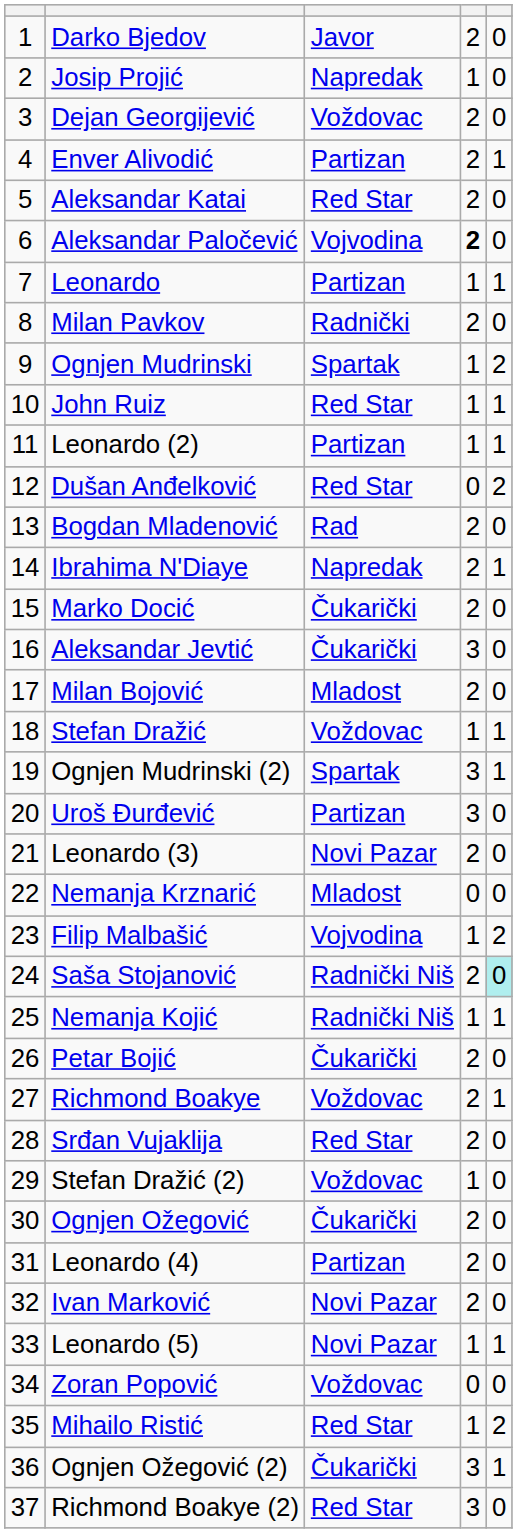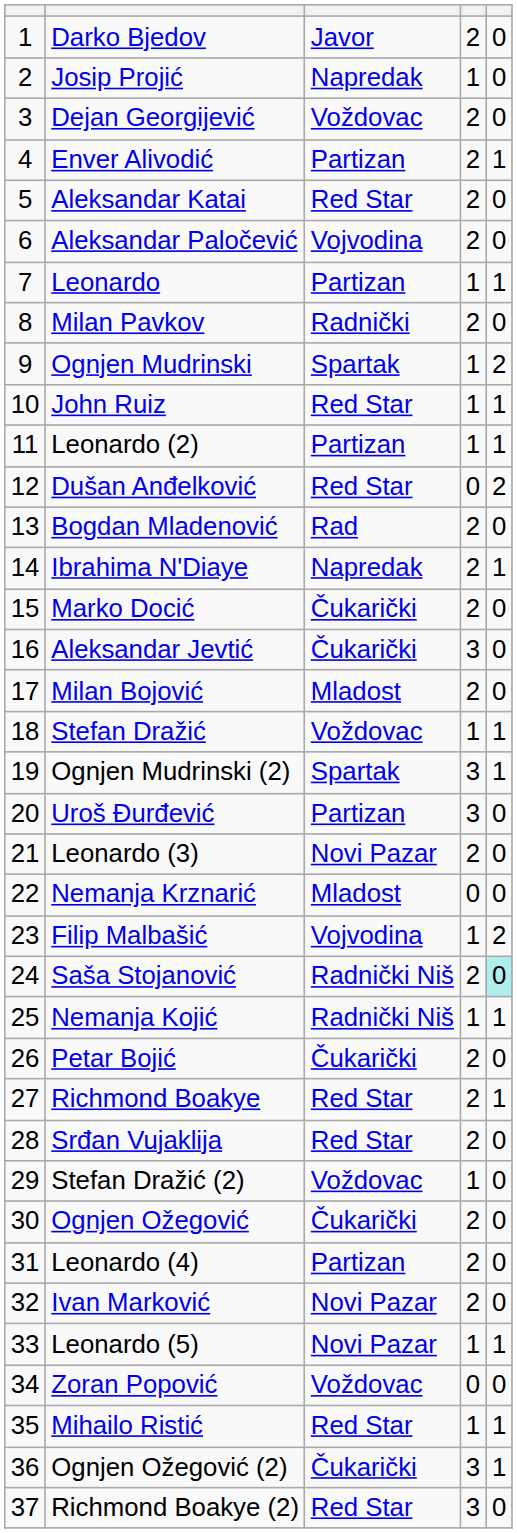 <table class="wikitable">
 <tr>
 <th></th>
 <th></th>
 <th></th>
 <th></th>
 <th></th>
 </tr>
 <tr>
 <td style="text-align:center;">1</td>
 <td> <a href='#'>Darko Bjedov</a></td>
 <td><a href='#'>Javor</a></td>
 <td style="text-align:center;">2</td>
 <td style="text-align:center;">0</td>
 </tr>
 <tr>
 <td style="text-align:center;">2</td>
 <td> <a href='#'>Josip Projić</a></td>
 <td><a href='#'>Napredak</a></td>
 <td style="text-align:center;">1</td>
 <td style="text-align:center;">0</td>
 </tr>
 <tr>
 <td style="text-align:center;">3</td>
 <td> <a href='#'>Dejan Georgijević</a></td>
 <td><a href='#'>Voždovac</a></td>
 <td style="text-align:center;">2</td>
 <td style="text-align:center;">0</td>
 </tr>
 <tr>
 <td style="text-align:center;">4</td>
 <td> <a href='#'>Enver Alivodić</a></td>
 <td><a href='#'>Partizan</a></td>
 <td style="text-align:center;">2</td>
 <td style="text-align:center;">1</td>
 </tr>
 <tr>
 <td style="text-align:center;">5</td>
 <td> <a href='#'>Aleksandar Katai</a></td>
 <td><a href='#'>Red Star</a></td>
 <td style="text-align:center;">2</td>
 <td style="text-align:center;">0</td>
 </tr>
 <tr>
 <td style="text-align:center;">6</td>
 <td> <a href='#'>Aleksandar Paločević</a></td>
 <td><a href='#'>Vojvodina</a></td>
-<td style="text-align:center;"><strong>2</strong></td>
+<td style="text-align:center;">2</td>
 <td style="text-align:center;">0</td>
 </tr>
 <tr>
 <td style="text-align:center;">7</td>
 <td> <a href='#'>Leonardo</a></td>
 <td><a href='#'>Partizan</a></td>
 <td style="text-align:center;">1</td>
 <td style="text-align:center;">1</td>
 </tr>
 <tr>
 <td style="text-align:center;">8</td>
 <td> <a href='#'>Milan Pavkov</a></td>
 <td><a href='#'>Radnički</a></td>
 <td style="text-align:center;">2</td>
 <td style="text-align:center;">0</td>
 </tr>
 <tr>
 <td style="text-align:center;">9</td>
 <td> <a href='#'>Ognjen Mudrinski</a></td>
 <td><a href='#'>Spartak</a></td>
 <td style="text-align:center;">1</td>
 <td style="text-align:center;">2</td>
 </tr>
 <tr>
 <td style="text-align:center;">10</td>
 <td> <a href='#'>John Ruiz</a></td>
 <td><a href='#'>Red Star</a></td>
 <td style="text-align:center;">1</td>
 <td style="text-align:center;">1</td>
 </tr>
 <tr>
 <td style="text-align:center;">11</td>
 <td> Leonardo (2)</td>
 <td><a href='#'>Partizan</a></td>
 <td style="text-align:center;">1</td>
 <td style="text-align:center;">1</td>
 </tr>
 <tr>
 <td style="text-align:center;">12</td>
 <td> <a href='#'>Dušan Anđelković</a></td>
 <td><a href='#'>Red Star</a></td>
 <td style="text-align:center;">0</td>
 <td style="text-align:center;">2</td>
 </tr>
 <tr>
 <td style="text-align:center;">13</td>
 <td> <a href='#'>Bogdan Mladenović</a></td>
 <td><a href='#'>Rad</a></td>
 <td style="text-align:center;">2</td>
 <td style="text-align:center;">0</td>
 </tr>
 <tr>
 <td style="text-align:center;">14</td>
 <td> <a href='#'>Ibrahima N'Diaye</a></td>
 <td><a href='#'>Napredak</a></td>
 <td style="text-align:center;">2</td>
 <td style="text-align:center;">1</td>
 </tr>
 <tr>
 <td style="text-align:center;">15</td>
 <td> <a href='#'>Marko Docić</a></td>
 <td><a href='#'>Čukarički</a></td>
 <td style="text-align:center;">2</td>
 <td style="text-align:center;">0</td>
 </tr>
 <tr>
 <td style="text-align:center;">16</td>
 <td> <a href='#'>Aleksandar Jevtić</a></td>
 <td><a href='#'>Čukarički</a></td>
 <td style="text-align:center;">3</td>
 <td style="text-align:center;">0</td>
 </tr>
 <tr>
 <td style="text-align:center;">17</td>
 <td> <a href='#'>Milan Bojović</a></td>
 <td><a href='#'>Mladost</a></td>
 <td style="text-align:center;">2</td>
 <td style="text-align:center;">0</td>
 </tr>
 <tr>
 <td style="text-align:center;">18</td>
 <td> <a href='#'>Stefan Dražić</a></td>
 <td><a href='#'>Voždovac</a></td>
 <td style="text-align:center;">1</td>
 <td style="text-align:center;">1</td>
 </tr>
 <tr>
 <td style="text-align:center;">19</td>
 <td> Ognjen Mudrinski (2)</td>
 <td><a href='#'>Spartak</a></td>
 <td style="text-align:center;">3</td>
 <td style="text-align:center;">1</td>
 </tr>
 <tr>
 <td style="text-align:center;">20</td>
 <td> <a href='#'>Uroš Đurđević</a></td>
 <td><a href='#'>Partizan</a></td>
 <td style="text-align:center;">3</td>
 <td style="text-align:center;">0</td>
 </tr>
 <tr>
 <td style="text-align:center;">21</td>
 <td> Leonardo (3)</td>
 <td><a href='#'>Novi Pazar</a></td>
 <td style="text-align:center;">2</td>
 <td style="text-align:center;">0</td>
 </tr>
 <tr>
 <td style="text-align:center;">22</td>
 <td> <a href='#'>Nemanja Krznarić</a></td>
 <td><a href='#'>Mladost</a></td>
 <td style="text-align:center;">0</td>
 <td style="text-align:center;">0</td>
 </tr>
 <tr>
 <td style="text-align:center;">23</td>
 <td> <a href='#'>Filip Malbašić</a></td>
 <td><a href='#'>Vojvodina</a></td>
 <td style="text-align:center;">1</td>
 <td style="text-align:center;">2</td>
 </tr>
 <tr>
 <td style="text-align:center;">24</td>
 <td> <a href='#'>Saša Stojanović</a></td>
 <td><a href='#'>Radnički Niš</a></td>
 <td style="text-align:center;">2</td>
 <td style="background: paleturquoise; text-align:center;">0</td>
 </tr>
 <tr>
 <td style="text-align:center;">25</td>
 <td> <a href='#'>Nemanja Kojić</a></td>
 <td><a href='#'>Radnički Niš</a></td>
 <td style="text-align:center;">1</td>
 <td style="text-align:center;">1</td>
 </tr>
 <tr>
 <td style="text-align:center;">26</td>
 <td> <a href='#'>Petar Bojić</a></td>
 <td><a href='#'>Čukarički</a></td>
 <td style="text-align:center;">2</td>
 <td style="text-align:center;">0</td>
 </tr>
 <tr>
 <td style="text-align:center;">27</td>
 <td> <a href='#'>Richmond Boakye</a></td>
-<td><a href='#'>Voždovac</a></td>
+<td><a href='#'>Red Star</a></td>
 <td style="text-align:center;">2</td>
 <td style="text-align:center;">1</td>
 </tr>
 <tr>
 <td style="text-align:center;">28</td>
 <td> <a href='#'>Srđan Vujaklija</a></td>
 <td><a href='#'>Red Star</a></td>
 <td style="text-align:center;">2</td>
 <td style="text-align:center;">0</td>
 </tr>
 <tr>
 <td style="text-align:center;">29</td>
 <td> Stefan Dražić (2) </td>
 <td><a href='#'>Voždovac</a></td>
 <td style="text-align:center;">1</td>
 <td style="text-align:center;">0</td>
 </tr>
 <tr>
 <td style="text-align:center;">30</td>
 <td> <a href='#'>Ognjen Ožegović</a></td>
 <td><a href='#'>Čukarički</a></td>
 <td style="text-align:center;">2</td>
 <td style="text-align:center;">0</td>
 </tr>
 <tr>
 <td style="text-align:center;">31</td>
 <td> Leonardo (4)</td>
 <td><a href='#'>Partizan</a></td>
 <td style="text-align:center;">2</td>
 <td style="text-align:center;">0</td>
 </tr>
 <tr>
 <td style="text-align:center;">32</td>
 <td> <a href='#'>Ivan Marković</a></td>
 <td><a href='#'>Novi Pazar</a></td>
 <td style="text-align:center;">2</td>
 <td style="text-align:center;">0</td>
 </tr>
 <tr>
 <td style="text-align:center;">33</td>
 <td> Leonardo (5)</td>
 <td><a href='#'>Novi Pazar</a></td>
 <td style="text-align:center;">1</td>
 <td style="text-align:center;">1</td>
 </tr>
 <tr>
 <td style="text-align:center;">34</td>
 <td> <a href='#'>Zoran Popović</a></td>
 <td><a href='#'>Voždovac</a></td>
 <td style="text-align:center;">0</td>
 <td style="text-align:center;">0</td>
 </tr>
 <tr>
 <td style="text-align:center;">35</td>
 <td> <a href='#'>Mihailo Ristić</a></td>
 <td><a href='#'>Red Star</a></td>
 <td style="text-align:center;">1</td>
-<td style="text-align:center;">2</td>
+<td style="text-align:center;">1</td>
 </tr>
 <tr>
 <td style="text-align:center;">36</td>
 <td> Ognjen Ožegović (2) </td>
 <td><a href='#'>Čukarički</a></td>
 <td style="text-align:center;">3</td>
 <td style="text-align:center;">1</td>
 </tr>
 <tr>
 <td style="text-align:center;">37</td>
 <td> Richmond Boakye (2)</td>
 <td><a href='#'>Red Star</a></td>
 <td style="text-align:center;">3</td>
 <td style="text-align:center;">0</td>
 </tr>
 </table>
